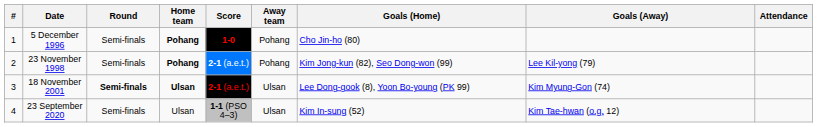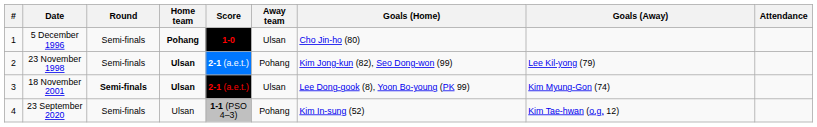 <table class="wikitable" style="width:80%; margin:0 left; font-size: 11px">
 <tr>
 <th width=2%>#</th>
 <th class="unsortable" width=7%>Date</th>
 <th width=8%>Round</th>
 <th width=5%>Home team</th>
 <th width=5%>Score</th>
 <th width=5%>Away team</th>
 <th width=25%>Goals (Home)</th>
 <th width=25%>Goals (Away)</th>
 <th width=5%>Attendance</th>
 </tr>
 <tr style="text-align:center;">
 <td>1</td>
 <td>5 December <a href='#'>1996</a></td>
 <td>Semi-finals</td>
 <td><strong>Pohang</strong></td>
 <td style="color:#FF0000; background:#000000"><strong>1-0</strong></td>
-<td>Pohang</td>
+<td>Ulsan</td>
 <td align=left><a href='#'>Cho Jin-ho</a> (80)</td>
 <td align=left></td>
 <td></td>
 </tr>
 <tr style="text-align:center;">
 <td>2</td>
 <td>23 November <a href='#'>1998</a></td>
 <td>Semi-finals</td>
-<td><strong>Pohang</strong></td>
+<td><strong>Ulsan</strong></td>
 <td style="color:#FFFFFF; background:#0077FF"><strong>2-1</strong> (a.e.t.)</td>
 <td>Pohang</td>
 <td align=left><a href='#'>Kim Jong-kun</a> (82), <a href='#'>Seo Dong-won</a> (99)</td>
 <td align=left><a href='#'>Lee Kil-yong</a> (79)</td>
 <td></td>
 </tr>
 <tr style="text-align:center;">
 <td>3</td>
 <td>18 November <a href='#'>2001</a></td>
 <td><strong>Semi-finals</strong></td>
 <td><strong>Ulsan</strong></td>
 <td style="color:#FF0000; background:#000000"><strong>2-1</strong> (a.e.t.)</td>
 <td>Ulsan</td>
 <td align=left><a href='#'>Lee Dong-gook</a> (8), <a href='#'>Yoon Bo-young</a> (<a href='#'>PK</a> 99)</td>
 <td align=left><a href='#'>Kim Myung-Gon</a> (74)</td>
 <td></td>
 </tr>
 <tr style="text-align:center;">
 <td>4</td>
 <td>23 September <a href='#'>2020</a></td>
 <td>Semi-finals</td>
 <td>Ulsan</td>
 <td bgcolor=#C0C0C0><strong>1-1</strong> (PSO 4–3)</td>
-<td>Ulsan</td>
+<td>Pohang</td>
 <td align=left><a href='#'>Kim In-sung</a> (52)</td>
 <td align=left><a href='#'>Kim Tae-hwan</a> (<a href='#'>o.g.</a> 12)</td>
 <td></td>
 </tr>
 </table>
